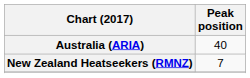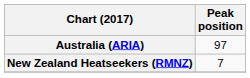 <table class="wikitable sortable plainrowheaders" style="text-align:center">
 <tr>
 <th scope="col">Chart (2017)</th>
 <th scope="col">Peak<br> position</th>
 </tr>
 <tr>
 <th scope="row">Australia (<a href='#'>ARIA</a>)</th>
-<td>40</td>
+<td>97</td>
 </tr>
 <tr>
 <th scope="row">New Zealand Heatseekers (<a href='#'>RMNZ</a>)</th>
 <td>7</td>
 </tr>
 <tr>
 </tr>
 <tr>
 </tr>
 <tr>
 </tr>
 <tr>
 </tr>
 </table>
